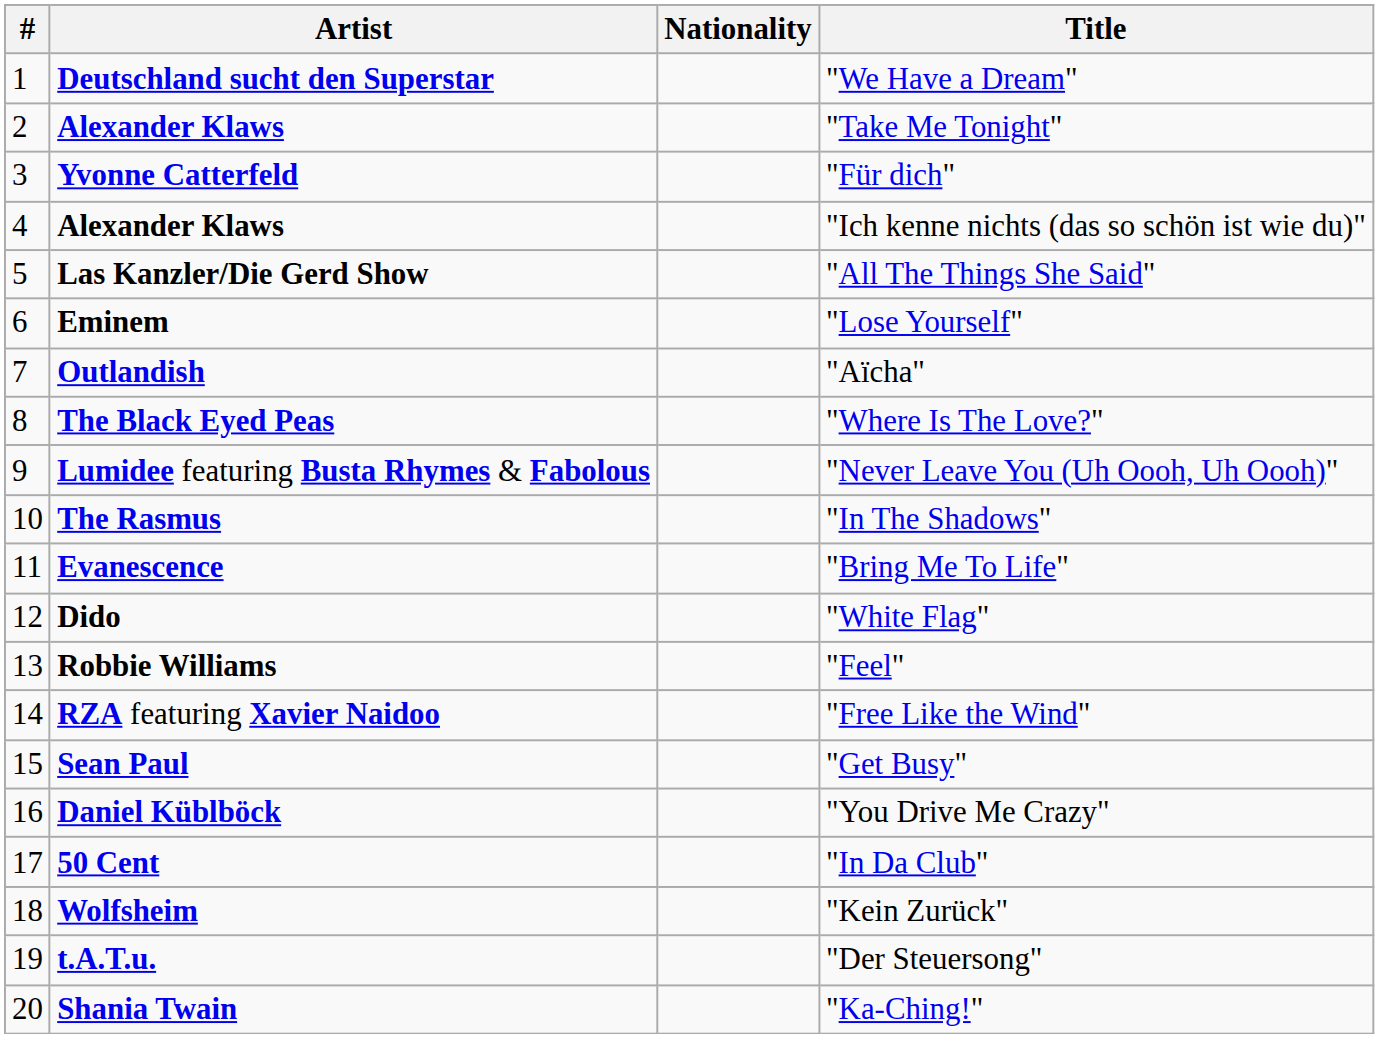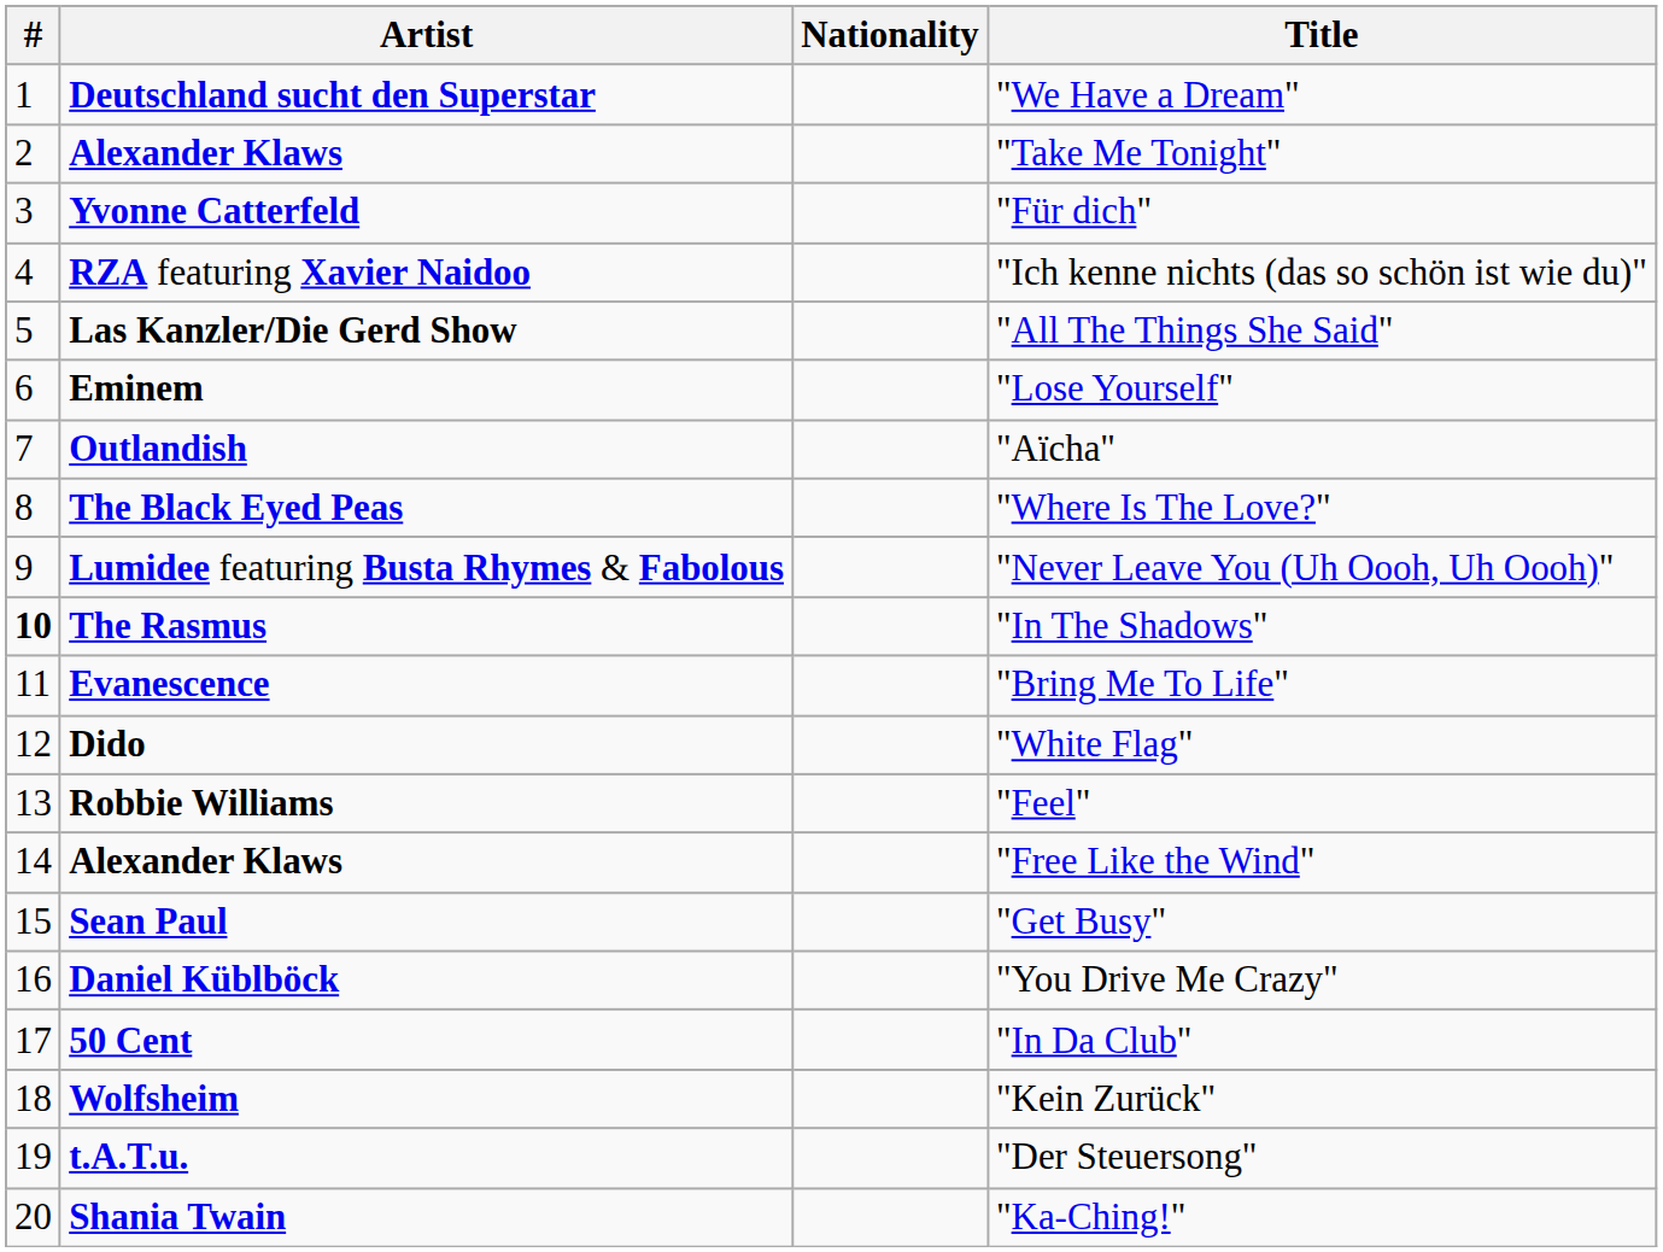 <table class="wikitable sortable">
 <tr>
 <th>#</th>
 <th>Artist</th>
 <th>Nationality</th>
 <th>Title</th>
 </tr>
 <tr>
 <td>1</td>
 <td><strong><a href='#'>Deutschland sucht den Superstar</a></strong></td>
 <td></td>
 <td>"<a href='#'>We Have a Dream</a>"</td>
 </tr>
 <tr>
 <td>2</td>
 <td><strong><a href='#'>Alexander Klaws</a></strong></td>
 <td></td>
 <td>"<a href='#'>Take Me Tonight</a>"</td>
 </tr>
 <tr>
 <td>3</td>
 <td><strong><a href='#'>Yvonne Catterfeld</a></strong></td>
 <td></td>
 <td>"<a href='#'>Für dich</a>"</td>
 </tr>
 <tr>
 <td>4</td>
-<td><strong>Alexander Klaws</strong></td>
+<td><strong><a href='#'>RZA</a></strong> featuring <strong><a href='#'>Xavier Naidoo</a></strong></td>
 <td><br></td>
 <td>"Ich kenne nichts (das so schön ist wie du)"</td>
 </tr>
 <tr>
 <td>5</td>
 <td><strong>Las Kanzler/Die Gerd Show</strong></td>
 <td></td>
 <td>"<a href='#'>All The Things She Said</a>"</td>
 </tr>
 <tr>
 <td>6</td>
 <td><strong>Eminem</strong></td>
 <td></td>
 <td>"<a href='#'>Lose Yourself</a>"</td>
 </tr>
 <tr>
 <td>7</td>
 <td><strong><a href='#'>Outlandish</a></strong></td>
 <td></td>
 <td>"Aïcha"</td>
 </tr>
 <tr>
 <td>8</td>
 <td><strong><a href='#'>The Black Eyed Peas</a></strong></td>
 <td></td>
 <td>"<a href='#'>Where Is The Love?</a>"</td>
 </tr>
 <tr>
 <td>9</td>
 <td><strong><a href='#'>Lumidee</a></strong> featuring <strong><a href='#'>Busta Rhymes</a></strong> & <strong><a href='#'>Fabolous</a></strong></td>
 <td></td>
 <td>"<a href='#'>Never Leave You (Uh Oooh, Uh Oooh)</a>"</td>
 </tr>
 <tr>
-<td>10</td>
+<td><strong>10</strong></td>
 <td><strong><a href='#'>The Rasmus</a></strong></td>
 <td></td>
 <td>"<a href='#'>In The Shadows</a>"</td>
 </tr>
 <tr>
 <td>11</td>
 <td><strong><a href='#'>Evanescence</a></strong></td>
 <td></td>
 <td>"<a href='#'>Bring Me To Life</a>"</td>
 </tr>
 <tr>
 <td>12</td>
 <td><strong>Dido</strong></td>
 <td></td>
 <td>"<a href='#'>White Flag</a>"</td>
 </tr>
 <tr>
 <td>13</td>
 <td><strong>Robbie Williams</strong></td>
 <td></td>
 <td>"<a href='#'>Feel</a>"</td>
 </tr>
 <tr>
 <td>14</td>
-<td><strong><a href='#'>RZA</a></strong> featuring <strong><a href='#'>Xavier Naidoo</a></strong></td>
+<td><strong>Alexander Klaws</strong></td>
 <td></td>
 <td>"<a href='#'>Free Like the Wind</a>"</td>
 </tr>
 <tr>
 <td>15</td>
 <td><strong><a href='#'>Sean Paul</a></strong></td>
 <td></td>
 <td>"<a href='#'>Get Busy</a>"</td>
 </tr>
 <tr>
 <td>16</td>
 <td><strong><a href='#'>Daniel Küblböck</a></strong></td>
 <td></td>
 <td>"You Drive Me Crazy"</td>
 </tr>
 <tr>
 <td>17</td>
 <td><strong><a href='#'>50 Cent</a></strong></td>
 <td></td>
 <td>"<a href='#'>In Da Club</a>"</td>
 </tr>
 <tr>
 <td>18</td>
 <td><strong><a href='#'>Wolfsheim</a></strong></td>
 <td></td>
 <td>"Kein Zurück"</td>
 </tr>
 <tr>
 <td>19</td>
 <td><strong><a href='#'>t.A.T.u.</a></strong></td>
 <td></td>
 <td>"Der Steuersong"</td>
 </tr>
 <tr>
 <td>20</td>
 <td><strong><a href='#'>Shania Twain</a></strong></td>
 <td></td>
 <td>"<a href='#'>Ka-Ching!</a>"</td>
 </tr>
 </table>
